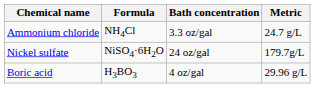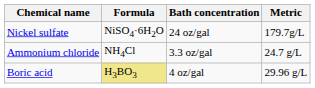 <table class="wikitable">
 <tr>
 <th>Chemical name</th>
 <th>Formula</th>
 <th>Bath concentration</th>
 <th>Metric</th>
 </tr>
 <tr>
+<td><a href='#'>Nickel sulfate</a></td>
+<td>NiSO<sub>4</sub>·6H<sub>2</sub>O</td>
+<td>24 oz/gal</td>
+<td>179.7g/L</td>
+</tr>
+<tr>
 <td><a href='#'>Ammonium chloride</a></td>
 <td>NH<sub>4</sub>Cl</td>
 <td>3.3 oz/gal</td>
 <td>24.7 g/L</td>
 </tr>
 <tr>
-<td><a href='#'>Nickel sulfate</a></td>
-<td>NiSO<sub>4</sub>·6H<sub>2</sub>O</td>
-<td>24 oz/gal</td>
-<td>179.7g/L</td>
-</tr>
-<tr>
 <td><a href='#'>Boric acid</a></td>
-<td>H<sub>3</sub>BO<sub>3</sub></td>
+<td style="background: khaki;">H<sub>3</sub>BO<sub>3</sub></td>
 <td>4 oz/gal</td>
 <td>29.96 g/L</td>
 </tr>
 </table>
